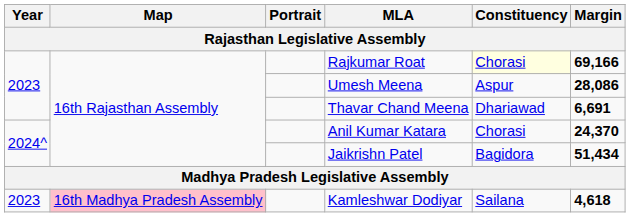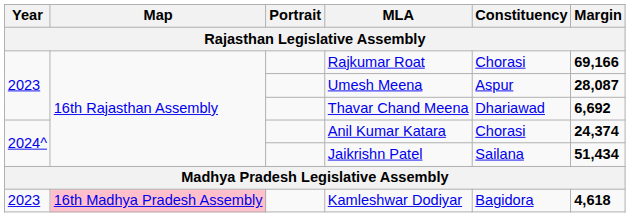 <table class="wikitable">
 <tr>
 <th>Year</th>
 <th>Map</th>
 <th>Portrait</th>
 <th>MLA</th>
 <th>Constituency</th>
 <th>Margin</th>
 </tr>
 <tr>
 <th colspan=6>Rajasthan Legislative Assembly</th>
 </tr>
 <tr>
 <td rowspan="3"><a href='#'>2023</a></td>
 <td rowspan="5"><a href='#'>16th Rajasthan Assembly</a></td>
 <td></td>
 <td><a href='#'>Rajkumar Roat</a></td>
-<td style="background: lightyellow;"><a href='#'>Chorasi</a></td>
+<td><a href='#'>Chorasi</a></td>
 <td><strong>69,166</strong></td>
 </tr>
 <tr>
 <td></td>
 <td><a href='#'>Umesh Meena</a></td>
 <td><a href='#'>Aspur</a></td>
-<td><strong>28,086</strong></td>
+<td><strong>28,087</strong></td>
 </tr>
 <tr>
 <td></td>
 <td><a href='#'>Thavar Chand Meena</a></td>
 <td><a href='#'>Dhariawad</a></td>
-<td><strong>6,691</strong></td>
+<td><strong>6,692</strong></td>
 </tr>
 <tr>
 <td rowspan="2"><a href='#'>2024^</a></td>
 <td></td>
 <td><a href='#'>Anil Kumar Katara</a></td>
 <td><a href='#'>Chorasi</a></td>
-<td><strong>24,370</strong></td>
+<td><strong>24,374</strong></td>
 </tr>
 <tr>
 <td></td>
 <td><a href='#'>Jaikrishn Patel</a></td>
-<td><a href='#'>Bagidora</a></td>
+<td><a href='#'>Sailana</a></td>
 <td><strong>51,434</strong></td>
 </tr>
 <tr>
 <th colspan=6>Madhya Pradesh Legislative Assembly</th>
 </tr>
 <tr>
 <td><a href='#'>2023</a></td>
 <td style="background: pink;"><a href='#'>16th Madhya Pradesh Assembly</a></td>
 <td></td>
 <td><a href='#'>Kamleshwar Dodiyar</a></td>
-<td><a href='#'>Sailana</a></td>
+<td><a href='#'>Bagidora</a></td>
 <td><strong>4,618</strong></td>
 </tr>
 </table>
